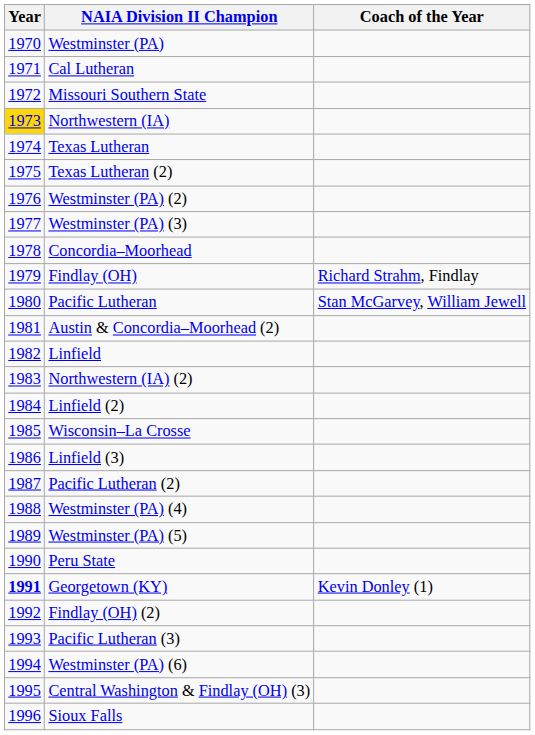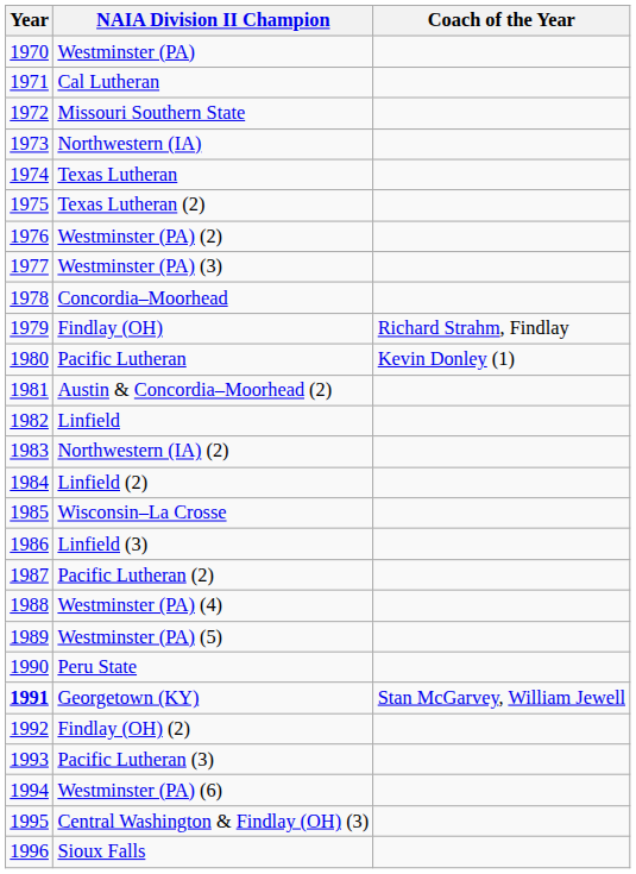 <table class="wikitable">
 <tr>
 <th>Year</th>
 <th><a href='#'>NAIA Division II Champion</a></th>
 <th>Coach of the Year</th>
 </tr>
 <tr>
 <td><a href='#'>1970</a></td>
 <td><a href='#'>Westminster (PA)</a></td>
 <td></td>
 </tr>
 <tr>
 <td><a href='#'>1971</a></td>
 <td><a href='#'>Cal Lutheran</a></td>
 <td></td>
 </tr>
 <tr>
 <td><a href='#'>1972</a></td>
 <td><a href='#'>Missouri Southern State</a></td>
 <td></td>
 </tr>
 <tr>
-<td style="background: gold;"><a href='#'>1973</a></td>
+<td><a href='#'>1973</a></td>
 <td><a href='#'>Northwestern (IA)</a></td>
 <td></td>
 </tr>
 <tr>
 <td><a href='#'>1974</a></td>
 <td><a href='#'>Texas Lutheran</a></td>
 <td></td>
 </tr>
 <tr>
 <td><a href='#'>1975</a></td>
 <td><a href='#'>Texas Lutheran</a> (2)</td>
 <td></td>
 </tr>
 <tr>
 <td><a href='#'>1976</a></td>
 <td><a href='#'>Westminster (PA)</a> (2)</td>
 <td></td>
 </tr>
 <tr>
 <td><a href='#'>1977</a></td>
 <td><a href='#'>Westminster (PA)</a> (3)</td>
 <td></td>
 </tr>
 <tr>
 <td><a href='#'>1978</a></td>
 <td><a href='#'>Concordia–Moorhead</a></td>
 <td></td>
 </tr>
 <tr>
 <td><a href='#'>1979</a></td>
 <td><a href='#'>Findlay (OH)</a></td>
 <td><a href='#'>Richard Strahm</a>, Findlay</td>
 </tr>
 <tr>
 <td><a href='#'>1980</a></td>
 <td><a href='#'>Pacific Lutheran</a></td>
-<td><a href='#'>Stan McGarvey</a>, <a href='#'>William Jewell</a></td>
+<td><a href='#'>Kevin Donley</a> (1)</td>
 </tr>
 <tr>
 <td><a href='#'>1981</a></td>
 <td><a href='#'>Austin</a> & <a href='#'>Concordia–Moorhead</a> (2)</td>
 <td></td>
 </tr>
 <tr>
 <td><a href='#'>1982</a></td>
 <td><a href='#'>Linfield</a></td>
 <td></td>
 </tr>
 <tr>
 <td><a href='#'>1983</a></td>
 <td><a href='#'>Northwestern (IA)</a> (2)</td>
 <td></td>
 </tr>
 <tr>
 <td><a href='#'>1984</a></td>
 <td><a href='#'>Linfield</a> (2)</td>
 <td></td>
 </tr>
 <tr>
 <td><a href='#'>1985</a></td>
 <td><a href='#'>Wisconsin–La Crosse</a></td>
 <td></td>
 </tr>
 <tr>
 <td><a href='#'>1986</a></td>
 <td><a href='#'>Linfield</a> (3)</td>
 <td></td>
 </tr>
 <tr>
 <td><a href='#'>1987</a></td>
 <td><a href='#'>Pacific Lutheran</a> (2)</td>
 <td></td>
 </tr>
 <tr>
 <td><a href='#'>1988</a></td>
 <td><a href='#'>Westminster (PA)</a> (4)</td>
 <td></td>
 </tr>
 <tr>
 <td><a href='#'>1989</a></td>
 <td><a href='#'>Westminster (PA)</a> (5)</td>
 <td></td>
 </tr>
 <tr>
 <td><a href='#'>1990</a></td>
 <td><a href='#'>Peru State</a></td>
 <td></td>
 </tr>
 <tr>
 <td><strong><a href='#'>1991</a></strong></td>
 <td><a href='#'>Georgetown (KY)</a></td>
-<td><a href='#'>Kevin Donley</a> (1)</td>
+<td><a href='#'>Stan McGarvey</a>, <a href='#'>William Jewell</a></td>
 </tr>
 <tr>
 <td><a href='#'>1992</a></td>
 <td><a href='#'>Findlay (OH)</a> (2)</td>
 <td></td>
 </tr>
 <tr>
 <td><a href='#'>1993</a></td>
 <td><a href='#'>Pacific Lutheran</a> (3)</td>
 <td></td>
 </tr>
 <tr>
 <td><a href='#'>1994</a></td>
 <td><a href='#'>Westminster (PA)</a> (6)</td>
 <td></td>
 </tr>
 <tr>
 <td><a href='#'>1995</a></td>
 <td><a href='#'>Central Washington</a> & <a href='#'>Findlay (OH)</a> (3)</td>
 <td></td>
 </tr>
 <tr>
 <td><a href='#'>1996</a></td>
 <td><a href='#'>Sioux Falls</a></td>
 <td></td>
 </tr>
 </table>
